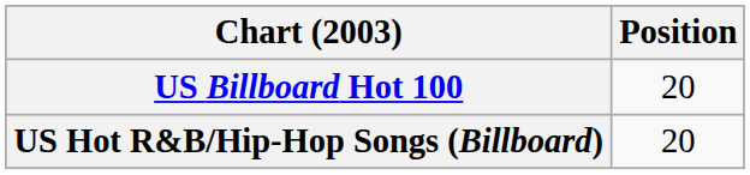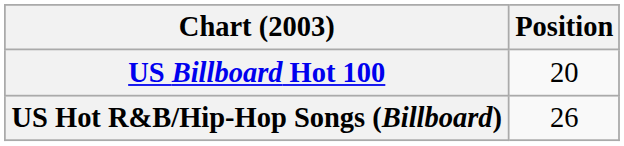 <table class="wikitable sortable plainrowheaders">
 <tr>
 <th>Chart (2003)</th>
 <th>Position</th>
 </tr>
 <tr>
 <th scope="row"><a href='#'>US <em>Billboard</em> Hot 100</a></th>
 <td style="text-align:center;">20</td>
 </tr>
 <tr>
 <th scope="row">US Hot R&B/Hip-Hop Songs (<em>Billboard</em>)</th>
-<td style="text-align:center;">20</td>
+<td style="text-align:center;">26</td>
 </tr>
 </table>
